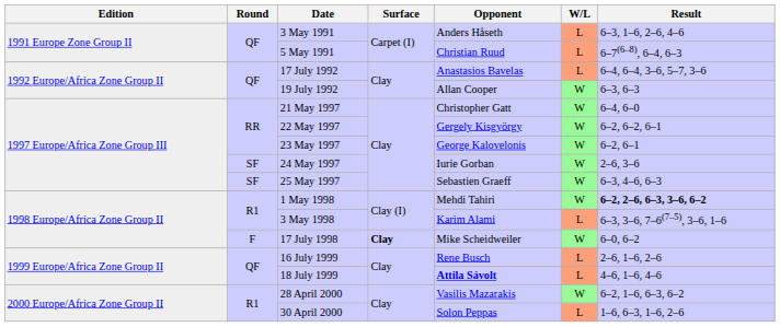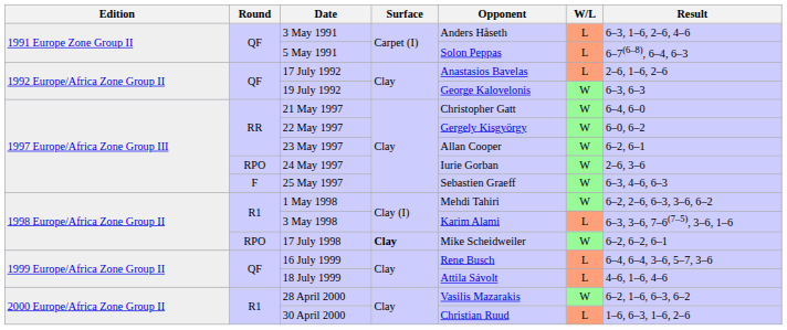 <table class="wikitable" style="font-size:95%;" width="1050">
 <tr>
 <th>Edition</th>
 <th>Round</th>
 <th>Date</th>
 <th>Surface</th>
 <th>Opponent</th>
 <th>W/L</th>
 <th>Result</th>
 </tr>
 <tr bgcolor=#CCCCFF>
 <td bgcolor=#efefef rowspan=2><a href='#'>1991 Europe Zone Group II</a></td>
 <td align=center rowspan=2>QF</td>
 <td>3 May 1991</td>
 <td rowspan=2>Carpet (I)</td>
 <td> Anders Håseth</td>
 <td bgcolor=#FFA07A align=center>L</td>
 <td>6–3, 1–6, 2–6, 4–6</td>
 </tr>
 <tr bgcolor=#CCCCFF>
 <td>5 May 1991</td>
-<td> <a href='#'>Christian Ruud</a></td>
+<td> <a href='#'>Solon Peppas</a></td>
 <td bgcolor=#FFA07A align=center>L</td>
 <td>6–7<sup>(6–8)</sup>, 6–4, 6–3</td>
 </tr>
 <tr bgcolor=#CCCCFF>
 <td bgcolor=#efefef rowspan=2><a href='#'>1992 Europe/Africa Zone Group II</a></td>
 <td align=center rowspan=2>QF</td>
 <td>17 July 1992</td>
 <td rowspan=2>Clay</td>
 <td> <a href='#'>Anastasios Bavelas</a></td>
 <td bgcolor=#FFA07A align=center>L</td>
-<td>6–4, 6–4, 3–6, 5–7, 3–6</td>
+<td>2–6, 1–6, 2–6</td>
 </tr>
 <tr bgcolor=#CCCCFF>
 <td>19 July 1992</td>
-<td> Allan Cooper</td>
+<td> <a href='#'>George Kalovelonis</a></td>
 <td bgcolor=#98FB98 align=center>W</td>
 <td>6–3, 6–3</td>
 </tr>
 <tr bgcolor=#CCCCFF>
 <td bgcolor=#efefef rowspan=5><a href='#'>1997 Europe/Africa Zone Group III</a></td>
 <td align=center rowspan=3>RR</td>
 <td>21 May 1997</td>
 <td rowspan=5>Clay</td>
 <td> Christopher Gatt</td>
 <td bgcolor=#98FB98 align=center>W</td>
 <td>6–4, 6–0</td>
 </tr>
 <tr bgcolor=#CCCCFF>
 <td>22 May 1997</td>
 <td> <a href='#'>Gergely Kisgyörgy</a></td>
 <td bgcolor=#98FB98 align=center>W</td>
-<td>6–2, 6–2, 6–1</td>
+<td>6–0, 6–2</td>
 </tr>
 <tr bgcolor=#CCCCFF>
 <td>23 May 1997</td>
-<td> <a href='#'>George Kalovelonis</a></td>
+<td> Allan Cooper</td>
 <td bgcolor=#98FB98 align=center>W</td>
 <td>6–2, 6–1</td>
 </tr>
 <tr bgcolor=#CCCCFF>
-<td align=center>SF</td>
+<td align=center>RPO</td>
 <td>24 May 1997</td>
 <td> Iurie Gorban</td>
 <td bgcolor=#98FB98 align=center>W</td>
 <td>2–6, 3–6</td>
 </tr>
 <tr bgcolor=#CCCCFF>
-<td align=center>SF</td>
+<td align=center>F</td>
 <td>25 May 1997</td>
 <td> Sebastien Graeff</td>
 <td bgcolor=#98FB98 align=center>W</td>
 <td>6–3, 4–6, 6–3</td>
 </tr>
 <tr bgcolor=#CCCCFF>
 <td bgcolor=#efefef rowspan=3><a href='#'>1998 Europe/Africa Zone Group II</a></td>
 <td align=center rowspan=2>R1</td>
 <td>1 May 1998</td>
 <td rowspan=2>Clay (I)</td>
 <td> Mehdi Tahiri</td>
 <td bgcolor=#98FB98 align=center>W</td>
-<td><strong>6–2, 2–6, 6–3, 3–6, 6–2</strong></td>
+<td>6–2, 2–6, 6–3, 3–6, 6–2</td>
 </tr>
 <tr bgcolor=#CCCCFF>
 <td>3 May 1998</td>
 <td> <a href='#'>Karim Alami</a></td>
 <td bgcolor=#FFA07A align=center>L</td>
 <td>6–3, 3–6, 7–6<sup>(7–5)</sup>, 3–6, 1–6</td>
 </tr>
 <tr bgcolor=#CCCCFF>
-<td align=center>F</td>
+<td align=center>RPO</td>
 <td>17 July 1998</td>
 <td><strong>Clay</strong></td>
 <td> Mike Scheidweiler</td>
 <td bgcolor=#98FB98 align=center>W</td>
-<td>6–0, 6–2</td>
+<td>6–2, 6–2, 6–1</td>
 </tr>
 <tr bgcolor=#CCCCFF>
 <td bgcolor=#efefef rowspan=2><a href='#'>1999 Europe/Africa Zone Group II</a></td>
 <td align=center rowspan=2>QF</td>
 <td>16 July 1999</td>
 <td rowspan=2>Clay</td>
 <td> <a href='#'>Rene Busch</a></td>
 <td bgcolor=#FFA07A align=center>L</td>
-<td>2–6, 1–6, 2–6</td>
+<td>6–4, 6–4, 3–6, 5–7, 3–6</td>
 </tr>
 <tr bgcolor=#CCCCFF>
 <td>18 July 1999</td>
-<td><strong> <a href='#'>Attila Sávolt</a></strong></td>
+<td> <a href='#'>Attila Sávolt</a></td>
 <td bgcolor=#FFA07A align=center>L</td>
 <td>4–6, 1–6, 4–6</td>
 </tr>
 <tr bgcolor=#CCCCFF>
 <td bgcolor=#efefef rowspan=2><a href='#'>2000 Europe/Africa Zone Group II</a></td>
 <td align=center rowspan=2>R1</td>
 <td>28 April 2000</td>
 <td rowspan=2>Clay</td>
 <td> <a href='#'>Vasilis Mazarakis</a></td>
 <td bgcolor=#98FB98 align=center>W</td>
 <td>6–2, 1–6, 6–3, 6–2</td>
 </tr>
 <tr bgcolor=#CCCCFF>
 <td>30 April 2000</td>
-<td> <a href='#'>Solon Peppas</a></td>
+<td> <a href='#'>Christian Ruud</a></td>
 <td bgcolor=#FFA07A align=center>L</td>
 <td>1–6, 6–3, 1–6, 2–6</td>
 </tr>
 </table>
